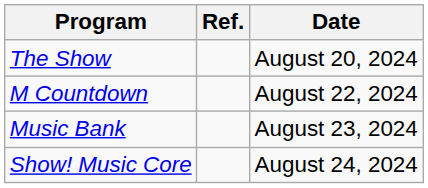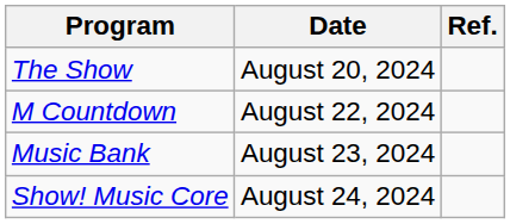 <table class="wikitable">
 <tr>
 <th>Program</th>
+<th>Date</th>
 <th>Ref.</th>
-<th>Date</th>
 </tr>
 <tr>
 <td><em><a href='#'>The Show</a></em></td>
+<td>August 20, 2024</td>
 <td></td>
-<td>August 20, 2024</td>
 </tr>
 <tr>
 <td><em><a href='#'>M Countdown</a></em></td>
+<td>August 22, 2024</td>
 <td></td>
-<td>August 22, 2024</td>
 </tr>
 <tr>
 <td><em><a href='#'>Music Bank</a></em></td>
+<td>August 23, 2024</td>
 <td></td>
-<td>August 23, 2024</td>
 </tr>
 <tr>
 <td><em><a href='#'>Show! Music Core</a></em></td>
+<td>August 24, 2024</td>
 <td></td>
-<td>August 24, 2024</td>
 </tr>
 </table>
